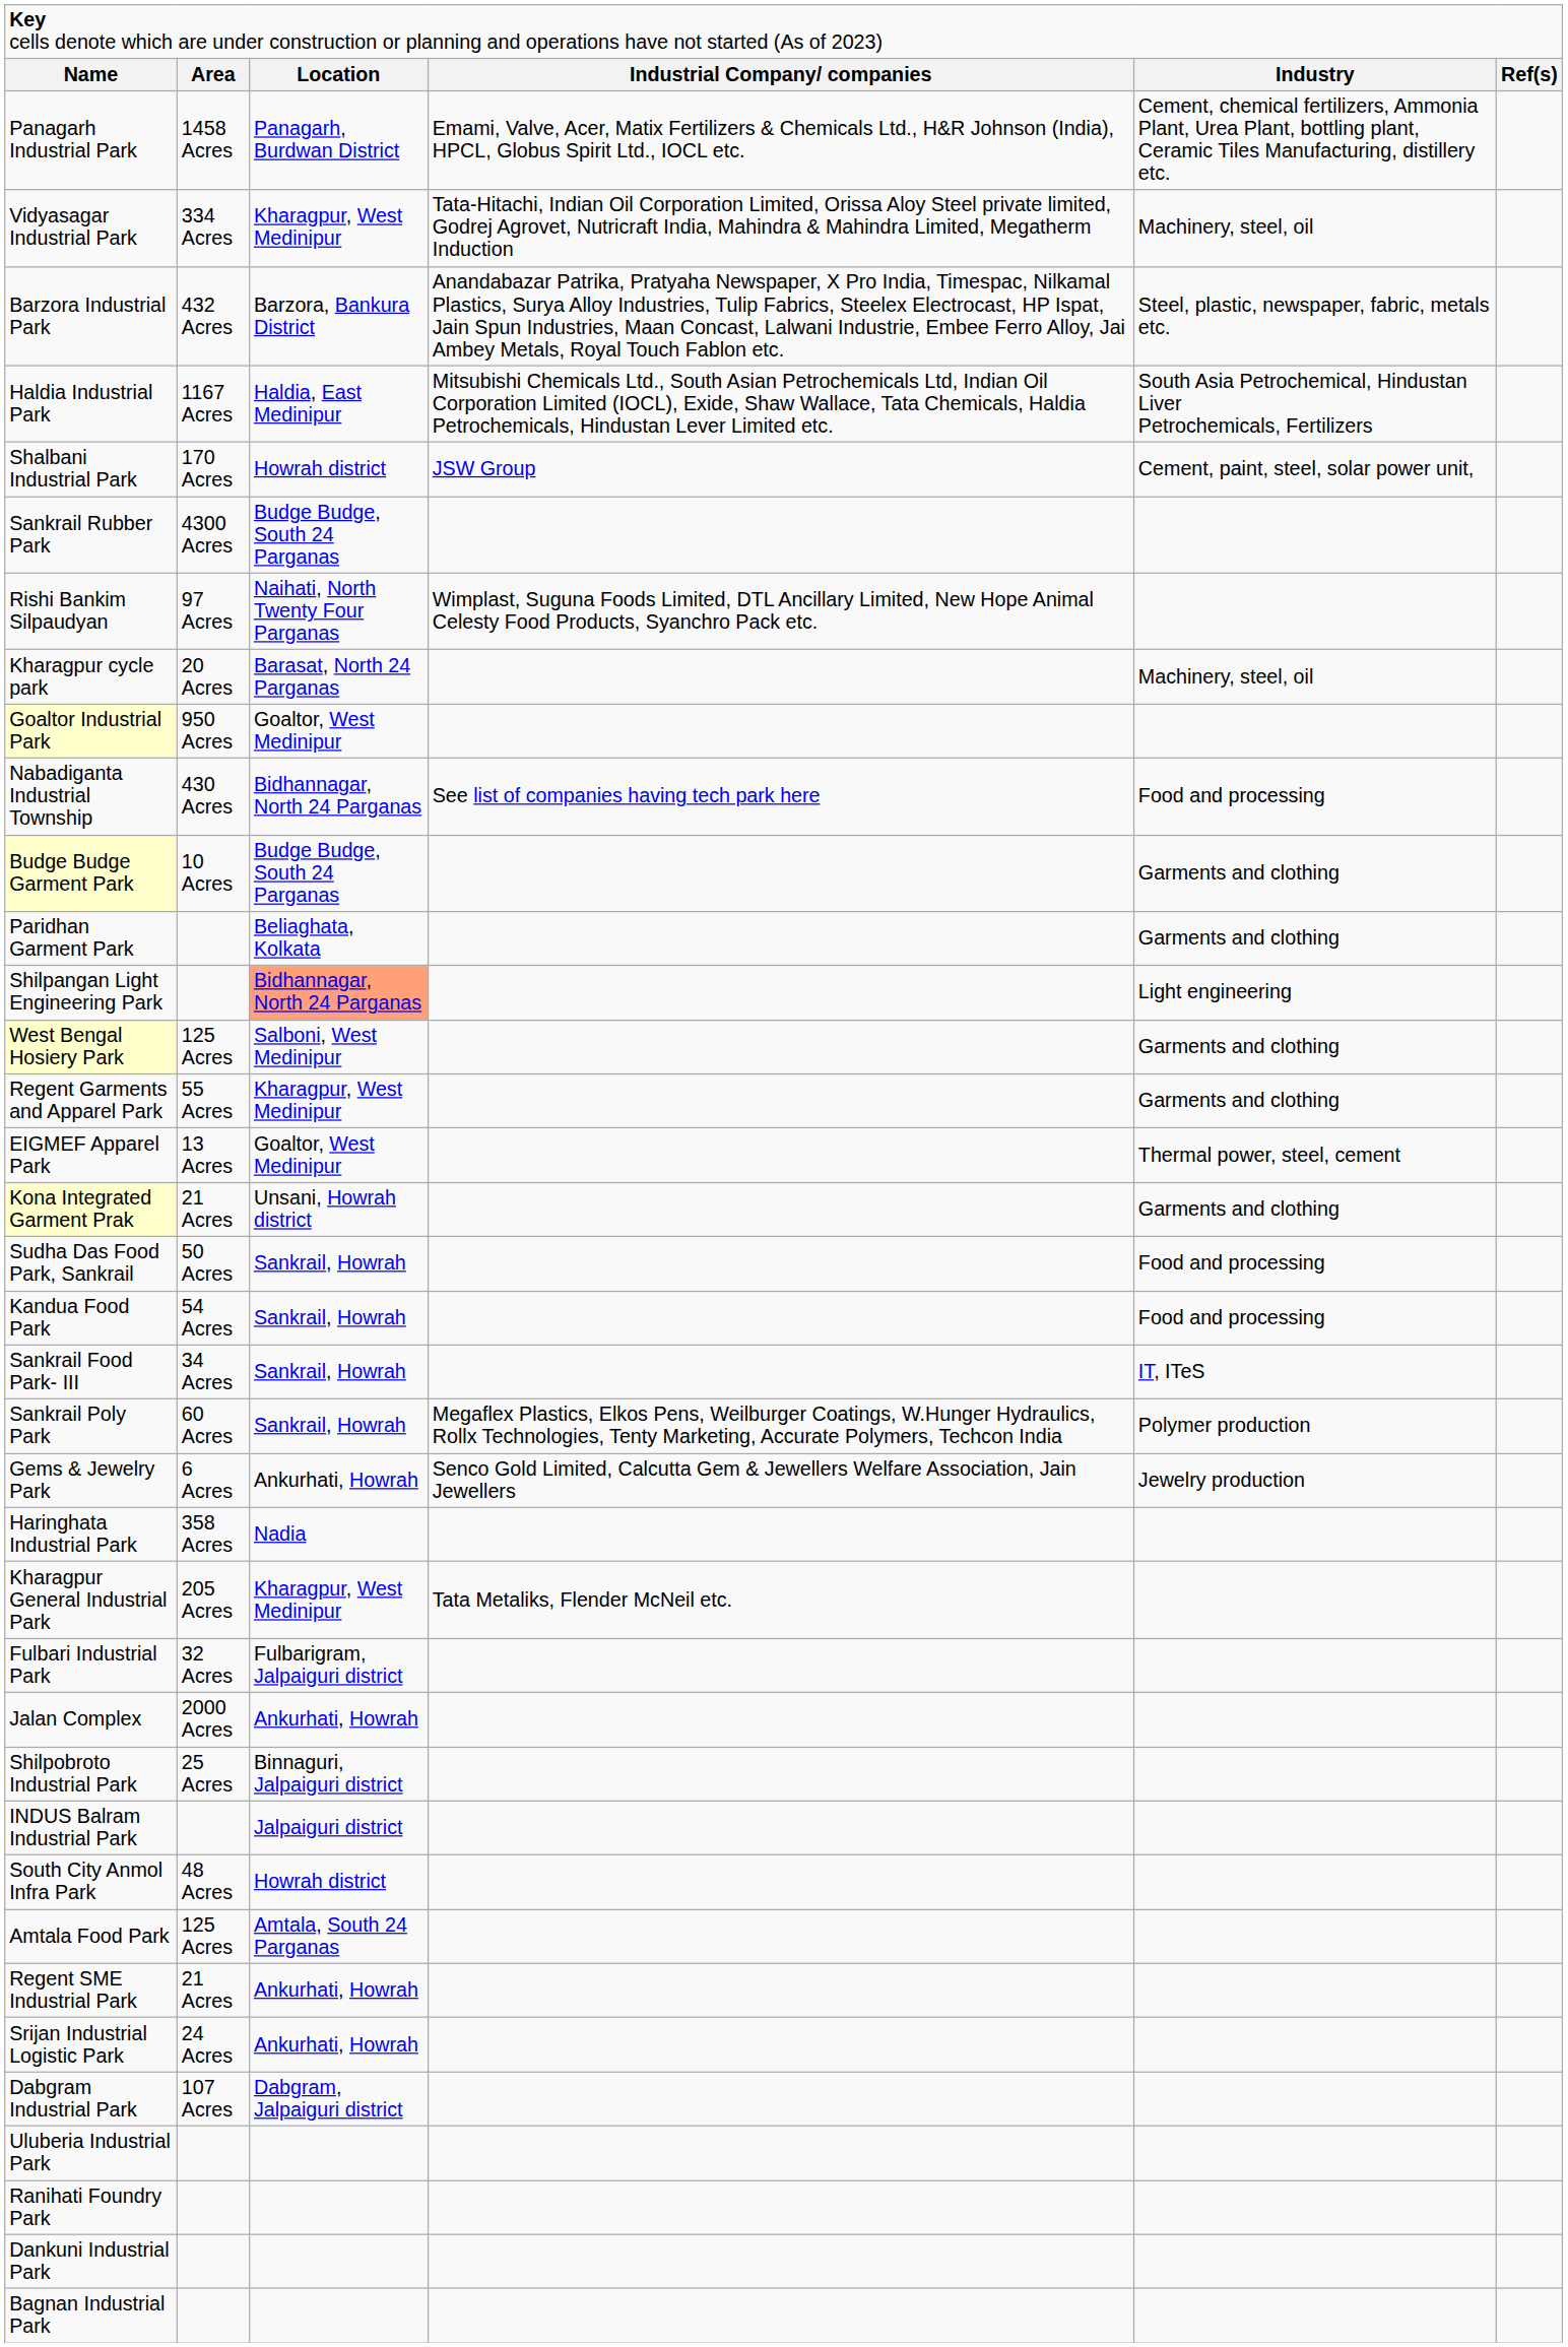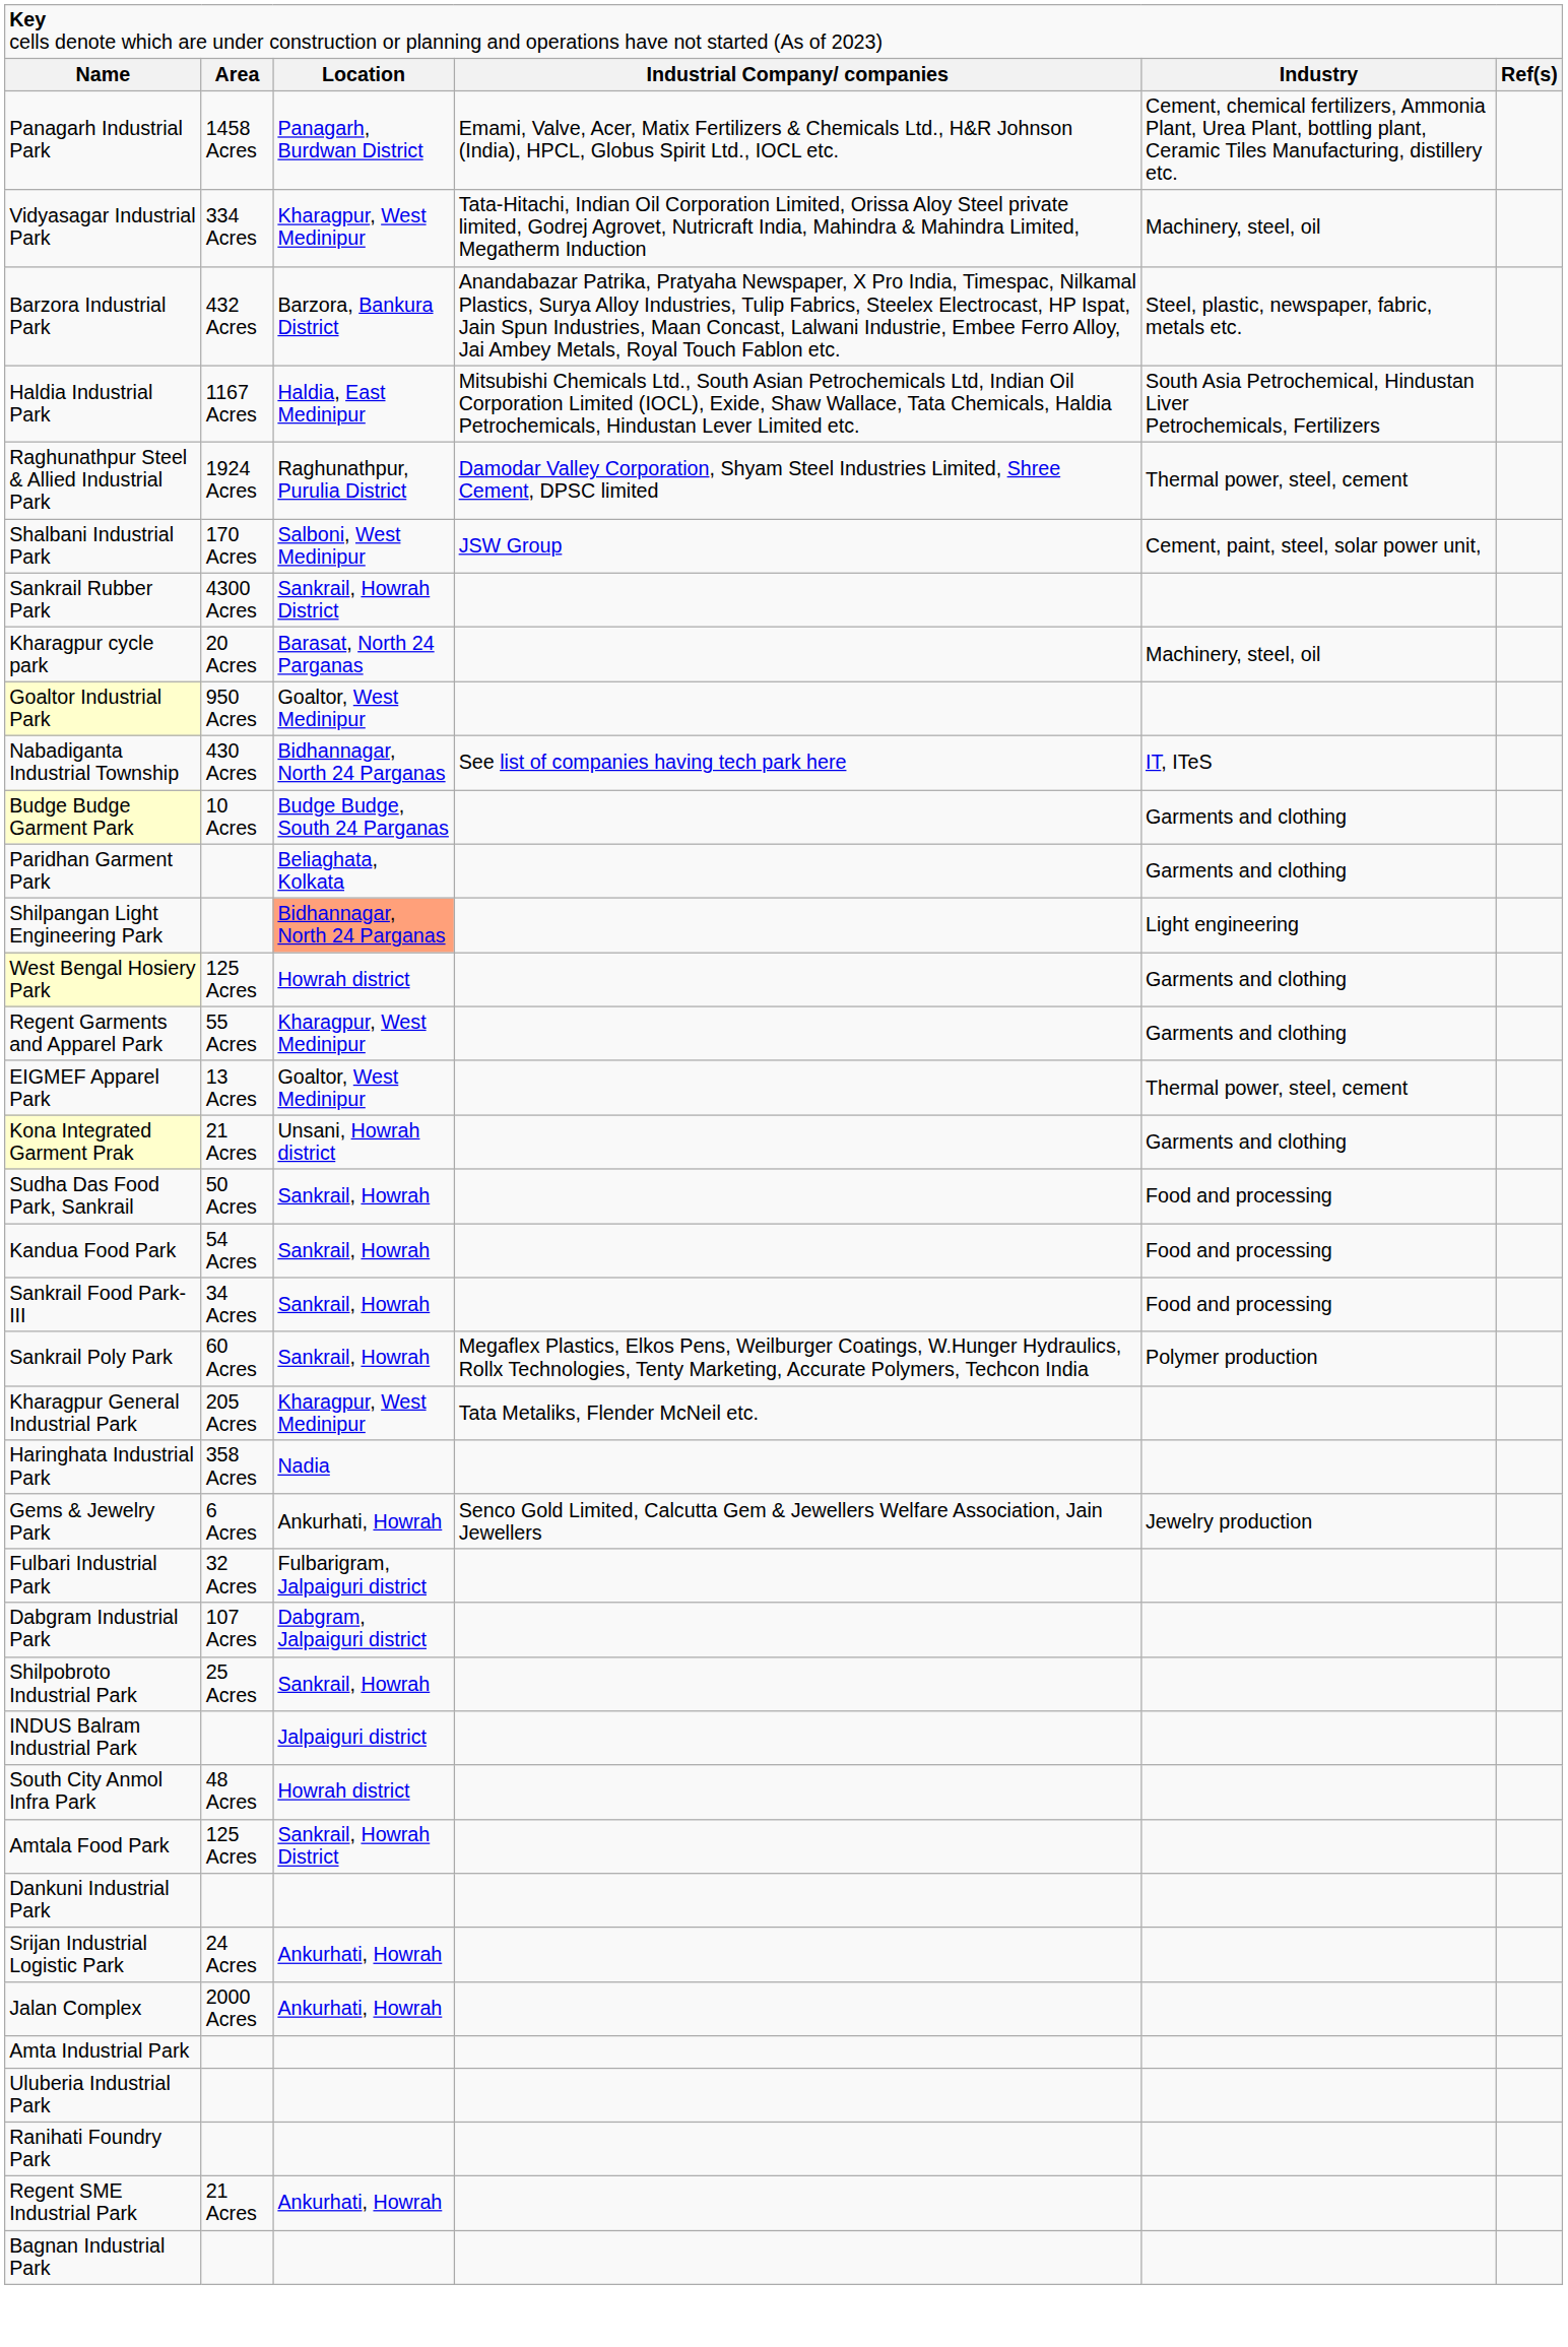 <table class="sortable wikitable">
 <tr>
 <td colspan="6"><strong>Key</strong><br> cells denote which are under construction or planning and operations have not started (As of 2023)</td>
 </tr>
 <tr>
 <th>Name</th>
 <th>Area</th>
 <th>Location</th>
 <th>Industrial Company/ companies</th>
 <th>Industry</th>
 <th>Ref(s)</th>
 </tr>
 <tr>
 <td>Panagarh Industrial Park</td>
 <td>1458 Acres</td>
 <td><a href='#'>Panagarh</a>, <a href='#'>Burdwan District</a></td>
 <td>Emami, Valve, Acer, Matix Fertilizers & Chemicals Ltd., H&R Johnson (India), HPCL, Globus Spirit Ltd., IOCL etc.</td>
 <td>Cement, chemical fertilizers, Ammonia Plant, Urea Plant, bottling plant, Ceramic Tiles Manufacturing, distillery etc.</td>
 <td></td>
 </tr>
 <tr>
 <td>Vidyasagar Industrial Park</td>
 <td>334 Acres</td>
 <td><a href='#'>Kharagpur</a>, <a href='#'>West Medinipur</a></td>
 <td>Tata-Hitachi, Indian Oil Corporation Limited, Orissa Aloy Steel private limited, Godrej Agrovet, Nutricraft India, Mahindra & Mahindra Limited, Megatherm Induction</td>
 <td>Machinery, steel, oil</td>
 <td></td>
 </tr>
 <tr>
 <td>Barzora Industrial Park</td>
 <td>432 Acres</td>
 <td>Barzora, <a href='#'>Bankura District</a></td>
 <td>Anandabazar Patrika, Pratyaha Newspaper, X Pro India, Timespac, Nilkamal Plastics, Surya Alloy Industries, Tulip Fabrics, Steelex Electrocast, HP Ispat, Jain Spun Industries, Maan Concast, Lalwani Industrie, Embee Ferro Alloy, Jai Ambey Metals, Royal Touch Fablon etc.</td>
 <td>Steel, plastic, newspaper, fabric, metals etc.</td>
 <td></td>
 </tr>
 <tr>
 <td>Haldia Industrial Park</td>
 <td>1167 Acres</td>
 <td><a href='#'>Haldia</a>, <a href='#'>East Medinipur</a></td>
 <td>Mitsubishi Chemicals Ltd., South Asian Petrochemicals Ltd, Indian Oil Corporation Limited (IOCL), Exide, Shaw Wallace, Tata Chemicals, Haldia Petrochemicals, Hindustan Lever Limited etc.</td>
 <td>South Asia Petrochemical, Hindustan Liver<br>Petrochemicals, Fertilizers</td>
 <td></td>
 </tr>
 <tr>
+<td>Raghunathpur Steel & Allied Industrial Park</td>
+<td>1924 Acres</td>
+<td>Raghunathpur, <a href='#'>Purulia District</a></td>
+<td><a href='#'>Damodar Valley Corporation</a>, Shyam Steel Industries Limited, <a href='#'>Shree Cement</a>, DPSC limited</td>
+<td>Thermal power, steel, cement</td>
+<td></td>
+</tr>
+<tr>
 <td>Shalbani Industrial Park</td>
 <td>170 Acres</td>
-<td><a href='#'>Howrah district</a></td>
+<td><a href='#'>Salboni</a>, <a href='#'>West Medinipur</a></td>
 <td><a href='#'>JSW Group</a></td>
 <td>Cement, paint, steel, solar power unit,</td>
 <td></td>
 </tr>
 <tr>
 <td>Sankrail Rubber Park</td>
 <td>4300 Acres</td>
-<td><a href='#'>Budge Budge</a>, <a href='#'>South 24 Parganas</a></td>
+<td><a href='#'>Sankrail</a>, <a href='#'>Howrah District</a></td>
 <td></td>
-<td></td>
-<td></td>
-</tr>
-<tr>
-<td>Rishi Bankim Silpaudyan</td>
-<td>97 Acres</td>
-<td><a href='#'>Naihati</a>, <a href='#'>North Twenty Four Parganas</a></td>
-<td>Wimplast, Suguna Foods Limited, DTL Ancillary Limited, New Hope Animal Celesty Food Products, Syanchro Pack etc.</td>
 <td></td>
 <td></td>
 </tr>
 <tr>
 <td>Kharagpur cycle park</td>
 <td>20 Acres</td>
 <td><a href='#'>Barasat</a>, <a href='#'>North 24 Parganas</a></td>
 <td></td>
 <td>Machinery, steel, oil</td>
 <td></td>
 </tr>
 <tr>
 <td style="background:#FFFFCC;">Goaltor Industrial Park</td>
 <td>950 Acres</td>
 <td>Goaltor, <a href='#'>West Medinipur</a></td>
 <td></td>
 <td></td>
 <td></td>
 </tr>
 <tr>
 <td>Nabadiganta Industrial Township</td>
 <td>430 Acres</td>
 <td><a href='#'>Bidhannagar</a>, <a href='#'>North 24 Parganas</a></td>
 <td>See <a href='#'>list of companies having tech park here</a></td>
-<td>Food and processing</td>
+<td><a href='#'>IT</a>, ITeS</td>
 <td></td>
 </tr>
 <tr>
 <td style="background:#FFFFCC;">Budge Budge Garment Park</td>
 <td>10 Acres</td>
 <td><a href='#'>Budge Budge</a>, <a href='#'>South 24 Parganas</a></td>
 <td></td>
 <td>Garments and clothing</td>
 <td></td>
 </tr>
 <tr>
 <td>Paridhan Garment Park</td>
 <td></td>
 <td><a href='#'>Beliaghata</a>, <a href='#'>Kolkata</a></td>
 <td></td>
 <td>Garments and clothing</td>
 <td></td>
 </tr>
 <tr>
 <td>Shilpangan Light Engineering Park</td>
 <td></td>
 <td style="background: lightsalmon;"><a href='#'>Bidhannagar</a>, <a href='#'>North 24 Parganas</a></td>
 <td></td>
 <td>Light engineering</td>
 <td></td>
 </tr>
 <tr>
 <td style="background:#FFFFCC;">West Bengal Hosiery Park</td>
 <td>125 Acres</td>
-<td><a href='#'>Salboni</a>, <a href='#'>West Medinipur</a></td>
+<td><a href='#'>Howrah district</a></td>
 <td></td>
 <td>Garments and clothing</td>
 <td></td>
 </tr>
 <tr>
 <td>Regent Garments and Apparel Park</td>
 <td>55 Acres</td>
 <td><a href='#'>Kharagpur</a>, <a href='#'>West Medinipur</a></td>
 <td></td>
 <td>Garments and clothing</td>
 <td></td>
 </tr>
 <tr>
 <td>EIGMEF Apparel Park</td>
 <td>13 Acres</td>
 <td>Goaltor, <a href='#'>West Medinipur</a></td>
 <td></td>
 <td>Thermal power, steel, cement</td>
 <td></td>
 </tr>
 <tr>
 <td style="background:#FFFFCC;">Kona Integrated Garment Prak</td>
 <td>21 Acres</td>
 <td>Unsani, <a href='#'>Howrah district</a></td>
 <td></td>
 <td>Garments and clothing</td>
 <td></td>
 </tr>
 <tr>
 <td>Sudha Das Food Park, Sankrail</td>
 <td>50 Acres</td>
 <td><a href='#'>Sankrail</a>, <a href='#'>Howrah</a></td>
 <td></td>
 <td>Food and processing</td>
 <td></td>
 </tr>
 <tr>
 <td>Kandua Food Park</td>
 <td>54 Acres</td>
 <td><a href='#'>Sankrail</a>, <a href='#'>Howrah</a></td>
 <td></td>
 <td>Food and processing</td>
 <td></td>
 </tr>
 <tr>
 <td>Sankrail Food Park- III</td>
 <td>34 Acres</td>
 <td><a href='#'>Sankrail</a>, <a href='#'>Howrah</a></td>
 <td></td>
-<td><a href='#'>IT</a>, ITeS</td>
+<td>Food and processing</td>
 <td></td>
 </tr>
 <tr>
 <td>Sankrail Poly Park</td>
 <td>60 Acres</td>
 <td><a href='#'>Sankrail</a>, <a href='#'>Howrah</a></td>
 <td>Megaflex Plastics, Elkos Pens, Weilburger Coatings, W.Hunger Hydraulics, Rollx Technologies, Tenty Marketing, Accurate Polymers, Techcon India</td>
 <td>Polymer production</td>
 <td></td>
 </tr>
 <tr>
-<td>Gems & Jewelry Park</td>
-<td>6 Acres</td>
-<td>Ankurhati, <a href='#'>Howrah</a></td>
-<td>Senco Gold Limited, Calcutta Gem & Jewellers Welfare Association, Jain Jewellers</td>
-<td>Jewelry production</td>
+<td>Kharagpur General Industrial Park</td>
+<td>205 Acres</td>
+<td><a href='#'>Kharagpur</a>, <a href='#'>West Medinipur</a></td>
+<td>Tata Metaliks, Flender McNeil etc.</td>
+<td></td>
 <td></td>
 </tr>
 <tr>
 <td>Haringhata Industrial Park</td>
 <td>358 Acres</td>
 <td><a href='#'>Nadia</a></td>
 <td></td>
 <td></td>
 <td></td>
 </tr>
 <tr>
-<td>Kharagpur General Industrial Park</td>
-<td>205 Acres</td>
-<td><a href='#'>Kharagpur</a>, <a href='#'>West Medinipur</a></td>
-<td>Tata Metaliks, Flender McNeil etc.</td>
-<td></td>
+<td>Gems & Jewelry Park</td>
+<td>6 Acres</td>
+<td>Ankurhati, <a href='#'>Howrah</a></td>
+<td>Senco Gold Limited, Calcutta Gem & Jewellers Welfare Association, Jain Jewellers</td>
+<td>Jewelry production</td>
 <td></td>
 </tr>
 <tr>
 <td>Fulbari Industrial Park</td>
 <td>32 Acres</td>
 <td>Fulbarigram, <a href='#'>Jalpaiguri district</a></td>
 <td></td>
 <td></td>
 <td></td>
 </tr>
 <tr>
-<td>Jalan Complex</td>
-<td>2000 Acres</td>
-<td><a href='#'>Ankurhati</a>, <a href='#'>Howrah</a></td>
+<td>Dabgram Industrial Park</td>
+<td>107 Acres</td>
+<td><a href='#'>Dabgram</a>, <a href='#'>Jalpaiguri district</a></td>
 <td></td>
 <td></td>
 <td></td>
 </tr>
 <tr>
 <td>Shilpobroto Industrial Park</td>
 <td>25 Acres</td>
-<td>Binnaguri, <a href='#'>Jalpaiguri district</a></td>
+<td><a href='#'>Sankrail</a>, <a href='#'>Howrah</a></td>
 <td></td>
 <td></td>
 <td></td>
 </tr>
 <tr>
 <td>INDUS Balram Industrial Park</td>
 <td></td>
 <td><a href='#'>Jalpaiguri district</a></td>
 <td></td>
 <td></td>
 <td></td>
 </tr>
 <tr>
 <td>South City Anmol Infra Park</td>
 <td>48 Acres</td>
 <td><a href='#'>Howrah district</a></td>
 <td></td>
 <td></td>
 <td></td>
 </tr>
 <tr>
 <td>Amtala Food Park</td>
 <td>125 Acres</td>
-<td><a href='#'>Amtala</a>, <a href='#'>South 24 Parganas</a></td>
+<td><a href='#'>Sankrail</a>, <a href='#'>Howrah District</a></td>
 <td></td>
 <td></td>
 <td></td>
 </tr>
 <tr>
-<td>Regent SME Industrial Park</td>
-<td>21 Acres</td>
-<td><a href='#'>Ankurhati</a>, <a href='#'>Howrah</a></td>
+<td>Dankuni Industrial Park</td>
+<td></td>
+<td></td>
 <td></td>
 <td></td>
 <td></td>
 </tr>
 <tr>
 <td>Srijan Industrial Logistic Park</td>
 <td>24 Acres</td>
 <td><a href='#'>Ankurhati</a>, <a href='#'>Howrah</a></td>
 <td></td>
 <td></td>
 <td></td>
 </tr>
 <tr>
-<td>Dabgram Industrial Park</td>
-<td>107 Acres</td>
-<td><a href='#'>Dabgram</a>, <a href='#'>Jalpaiguri district</a></td>
+<td>Jalan Complex</td>
+<td>2000 Acres</td>
+<td><a href='#'>Ankurhati</a>, <a href='#'>Howrah</a></td>
+<td></td>
+<td></td>
+<td></td>
+</tr>
+<tr>
+<td>Amta Industrial Park</td>
+<td></td>
+<td></td>
 <td></td>
 <td></td>
 <td></td>
 </tr>
 <tr>
 <td>Uluberia Industrial Park</td>
 <td></td>
 <td></td>
 <td></td>
 <td></td>
 <td></td>
 </tr>
 <tr>
 <td>Ranihati Foundry Park</td>
 <td></td>
 <td></td>
 <td></td>
 <td></td>
 <td></td>
 </tr>
 <tr>
-<td>Dankuni Industrial Park</td>
-<td></td>
-<td></td>
+<td>Regent SME Industrial Park</td>
+<td>21 Acres</td>
+<td><a href='#'>Ankurhati</a>, <a href='#'>Howrah</a></td>
 <td></td>
 <td></td>
 <td></td>
 </tr>
 <tr>
 <td>Bagnan Industrial Park</td>
 <td></td>
 <td></td>
 <td></td>
 <td></td>
 <td></td>
 </tr>
 </table>
